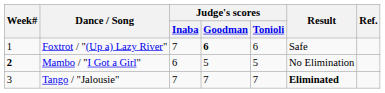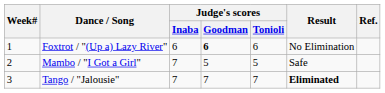 <table class="wikitable">
 <tr>
 <th rowspan="2">Week#</th>
 <th rowspan="2">Dance / Song</th>
 <th colspan="3">Judge's scores</th>
 <th rowspan="2">Result</th>
 <th rowspan="2">Ref.</th>
 </tr>
 <tr>
 <th><a href='#'>Inaba</a></th>
 <th><a href='#'>Goodman</a></th>
 <th><a href='#'>Tonioli</a></th>
 </tr>
 <tr>
 <td>1</td>
 <td><a href='#'>Foxtrot</a> / "<a href='#'>(Up a) Lazy River</a>"</td>
-<td>7</td>
+<td>6</td>
 <td><strong>6</strong></td>
 <td>6</td>
-<td>Safe</td>
+<td>No Elimination</td>
 <td></td>
 </tr>
 <tr>
-<td><strong>2</strong></td>
+<td>2</td>
 <td><a href='#'>Mambo</a> / "<a href='#'>I Got a Girl</a>"</td>
-<td>6</td>
+<td>7</td>
 <td>5</td>
 <td>5</td>
-<td>No Elimination</td>
+<td>Safe</td>
 <td></td>
 </tr>
 <tr>
 <td>3</td>
 <td><a href='#'>Tango</a> / "Jalousie"</td>
 <td>7</td>
 <td>7</td>
 <td>7</td>
 <td><strong>Eliminated</strong></td>
 <td></td>
 </tr>
 </table>
